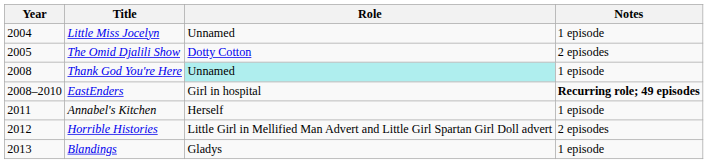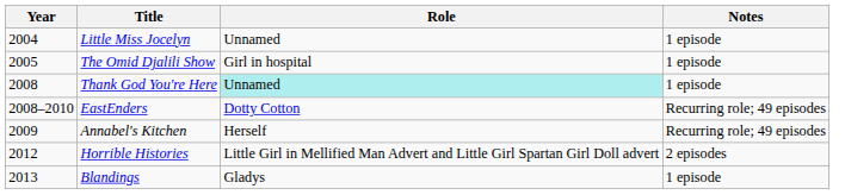 <table class="wikitable sortable">
 <tr>
 <th>Year</th>
 <th>Title</th>
 <th>Role</th>
 <th>Notes</th>
 </tr>
 <tr>
 <td>2004</td>
 <td><em><a href='#'>Little Miss Jocelyn</a></em></td>
 <td>Unnamed</td>
 <td>1 episode</td>
 </tr>
 <tr>
 <td>2005</td>
 <td><em><a href='#'>The Omid Djalili Show</a></em></td>
-<td><a href='#'>Dotty Cotton</a></td>
-<td>2 episodes</td>
+<td>Girl in hospital</td>
+<td>1 episode</td>
 </tr>
 <tr>
 <td>2008</td>
 <td><em><a href='#'>Thank God You're Here</a></em></td>
 <td style="background: paleturquoise;">Unnamed</td>
 <td>1 episode</td>
 </tr>
 <tr>
 <td>2008–2010</td>
 <td><em><a href='#'>EastEnders</a></em></td>
-<td>Girl in hospital</td>
-<td><strong>Recurring role; 49 episodes</strong></td>
+<td><a href='#'>Dotty Cotton</a></td>
+<td>Recurring role; 49 episodes</td>
 </tr>
 <tr>
-<td>2011</td>
+<td>2009</td>
 <td><em>Annabel's Kitchen</em></td>
 <td>Herself</td>
-<td>1 episode</td>
+<td>Recurring role; 49 episodes</td>
 </tr>
 <tr>
 <td>2012</td>
 <td><em><a href='#'>Horrible Histories</a></em></td>
 <td>Little Girl in Mellified Man Advert and Little Girl Spartan Girl Doll advert</td>
 <td>2 episodes</td>
 </tr>
 <tr>
 <td>2013</td>
 <td><em><a href='#'>Blandings</a></em></td>
 <td>Gladys</td>
 <td>1 episode</td>
 </tr>
 </table>
